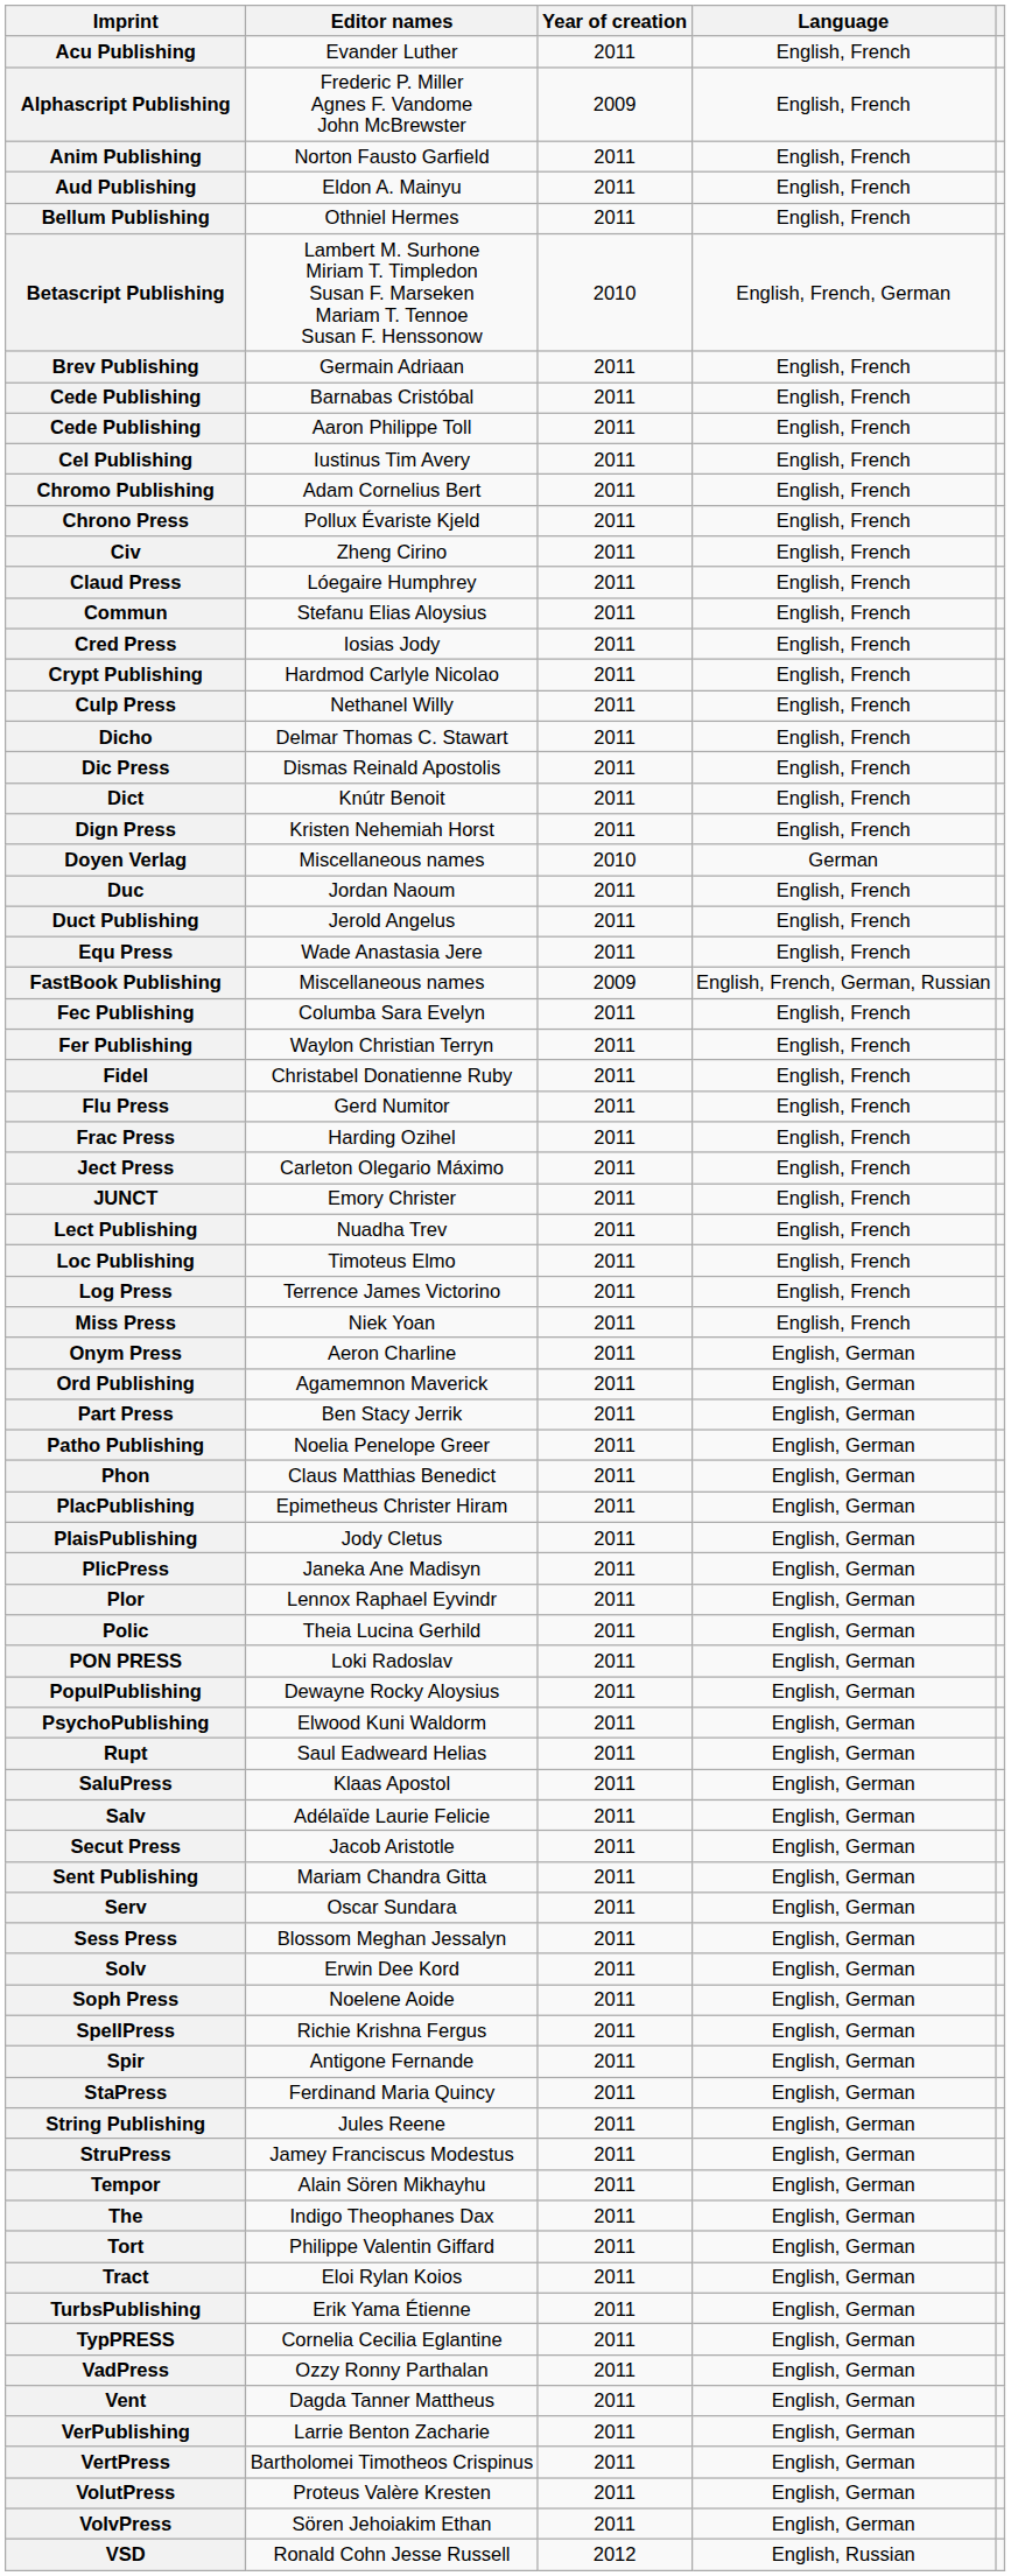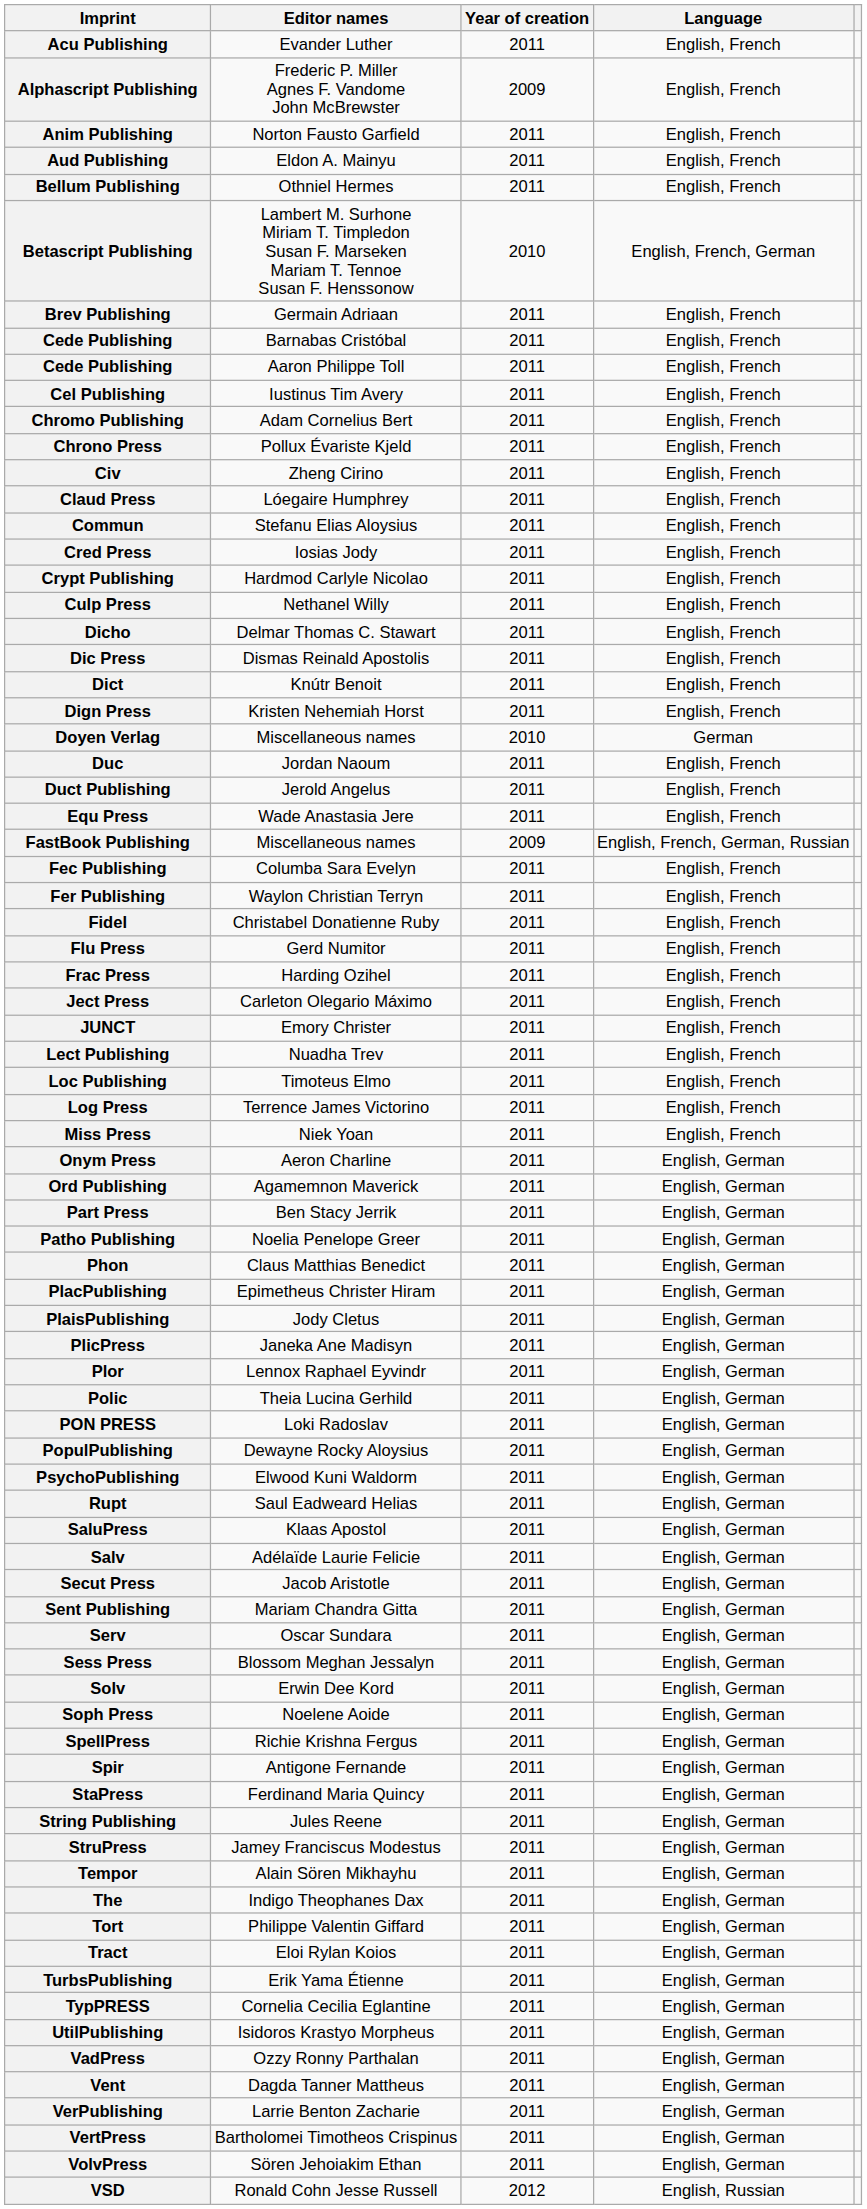 <table class="wikitable sortable" style="font-size: smaller; text-align: center; width: auto;">
 <tr>
 <th style="width: 12em">Imprint</th>
 <th>Editor names</th>
 <th>Year of creation</th>
 <th>Language</th>
 <th></th>
 </tr>
 <tr>
 <th>Acu Publishing</th>
 <td>Evander Luther</td>
 <td>2011</td>
 <td>English, French</td>
 <td></td>
 </tr>
 <tr>
 <th>Alphascript Publishing</th>
 <td>Frederic P. Miller<br> Agnes F. Vandome<br> John McBrewster</td>
 <td>2009</td>
 <td>English, French</td>
 <td></td>
 </tr>
 <tr>
 <th>Anim Publishing</th>
 <td>Norton Fausto Garfield</td>
 <td>2011</td>
 <td>English, French</td>
 <td></td>
 </tr>
 <tr>
 <th>Aud Publishing</th>
 <td>Eldon A. Mainyu</td>
 <td>2011</td>
 <td>English, French</td>
 <td></td>
 </tr>
 <tr>
 <th>Bellum Publishing</th>
 <td>Othniel Hermes</td>
 <td>2011</td>
 <td>English, French</td>
 <td></td>
 </tr>
 <tr>
 <th>Betascript Publishing</th>
 <td>Lambert M. Surhone<br> Miriam T. Timpledon<br> Susan F. Marseken<br> Mariam T. Tennoe<br> Susan F. Henssonow</td>
 <td>2010</td>
 <td>English, French, German</td>
 <td></td>
 </tr>
 <tr>
 <th>Brev Publishing</th>
 <td>Germain Adriaan</td>
 <td>2011</td>
 <td>English, French</td>
 <td></td>
 </tr>
 <tr>
 <th>Cede Publishing</th>
 <td>Barnabas Cristóbal</td>
 <td>2011</td>
 <td>English, French</td>
 <td></td>
 </tr>
 <tr>
 <th>Cede Publishing</th>
 <td>Aaron Philippe Toll</td>
 <td>2011</td>
 <td>English, French</td>
 <td></td>
 </tr>
 <tr>
 <th>Cel Publishing</th>
 <td>Iustinus Tim Avery</td>
 <td>2011</td>
 <td>English, French</td>
 <td></td>
 </tr>
 <tr>
 <th>Chromo Publishing</th>
 <td>Adam Cornelius Bert</td>
 <td>2011</td>
 <td>English, French</td>
 <td></td>
 </tr>
 <tr>
 <th>Chrono Press</th>
 <td>Pollux Évariste Kjeld</td>
 <td>2011</td>
 <td>English, French</td>
 <td></td>
 </tr>
 <tr>
 <th>Civ</th>
 <td>Zheng Cirino</td>
 <td>2011</td>
 <td>English, French</td>
 <td></td>
 </tr>
 <tr>
 <th>Claud Press</th>
 <td>Lóegaire Humphrey</td>
 <td>2011</td>
 <td>English, French</td>
 <td></td>
 </tr>
 <tr>
 <th>Commun</th>
 <td>Stefanu Elias Aloysius</td>
 <td>2011</td>
 <td>English, French</td>
 <td></td>
 </tr>
 <tr>
 <th>Cred Press</th>
 <td>Iosias Jody</td>
 <td>2011</td>
 <td>English, French</td>
 <td></td>
 </tr>
 <tr>
 <th>Crypt Publishing</th>
 <td>Hardmod Carlyle Nicolao</td>
 <td>2011</td>
 <td>English, French</td>
 <td></td>
 </tr>
 <tr>
 <th>Culp Press</th>
 <td>Nethanel Willy</td>
 <td>2011</td>
 <td>English, French</td>
 <td></td>
 </tr>
 <tr>
 <th>Dicho</th>
 <td>Delmar Thomas C. Stawart</td>
 <td>2011</td>
 <td>English, French</td>
 <td></td>
 </tr>
 <tr>
 <th>Dic Press</th>
 <td>Dismas Reinald Apostolis</td>
 <td>2011</td>
 <td>English, French</td>
 <td></td>
 </tr>
 <tr>
 <th>Dict</th>
 <td>Knútr Benoit</td>
 <td>2011</td>
 <td>English, French</td>
 <td></td>
 </tr>
 <tr>
 <th>Dign Press</th>
 <td>Kristen Nehemiah Horst</td>
 <td>2011</td>
 <td>English, French</td>
 <td></td>
 </tr>
 <tr>
 <th>Doyen Verlag</th>
 <td>Miscellaneous names</td>
 <td>2010</td>
 <td>German</td>
 <td></td>
 </tr>
 <tr>
 <th>Duc</th>
 <td>Jordan Naoum</td>
 <td>2011</td>
 <td>English, French</td>
 <td></td>
 </tr>
 <tr>
 <th>Duct Publishing</th>
 <td>Jerold Angelus</td>
 <td>2011</td>
 <td>English, French</td>
 <td></td>
 </tr>
 <tr>
 <th>Equ Press</th>
 <td>Wade Anastasia Jere</td>
 <td>2011</td>
 <td>English, French</td>
 <td></td>
 </tr>
 <tr>
 <th>FastBook Publishing</th>
 <td>Miscellaneous names</td>
 <td>2009</td>
 <td>English, French, German, Russian</td>
 <td></td>
 </tr>
 <tr>
 <th>Fec Publishing</th>
 <td>Columba Sara Evelyn</td>
 <td>2011</td>
 <td>English, French</td>
 <td></td>
 </tr>
 <tr>
 <th>Fer Publishing</th>
 <td>Waylon Christian Terryn</td>
 <td>2011</td>
 <td>English, French</td>
 <td></td>
 </tr>
 <tr>
 <th>Fidel</th>
 <td>Christabel Donatienne Ruby</td>
 <td>2011</td>
 <td>English, French</td>
 <td></td>
 </tr>
 <tr>
 <th>Flu Press</th>
 <td>Gerd Numitor</td>
 <td>2011</td>
 <td>English, French</td>
 <td></td>
 </tr>
 <tr>
 <th>Frac Press</th>
 <td>Harding Ozihel</td>
 <td>2011</td>
 <td>English, French</td>
 <td></td>
 </tr>
 <tr>
 <th>Ject Press</th>
 <td>Carleton Olegario Máximo</td>
 <td>2011</td>
 <td>English, French</td>
 <td></td>
 </tr>
 <tr>
 <th>JUNCT</th>
 <td>Emory Christer</td>
 <td>2011</td>
 <td>English, French</td>
 <td></td>
 </tr>
 <tr>
 <th>Lect Publishing</th>
 <td>Nuadha Trev</td>
 <td>2011</td>
 <td>English, French</td>
 <td></td>
 </tr>
 <tr>
 <th>Loc Publishing</th>
 <td>Timoteus Elmo</td>
 <td>2011</td>
 <td>English, French</td>
 <td></td>
 </tr>
 <tr>
 <th>Log Press</th>
 <td>Terrence James Victorino</td>
 <td>2011</td>
 <td>English, French</td>
 <td></td>
 </tr>
 <tr>
 <th>Miss Press</th>
 <td>Niek Yoan</td>
 <td>2011</td>
 <td>English, French</td>
 <td></td>
 </tr>
 <tr>
 <th>Onym Press</th>
 <td>Aeron Charline</td>
 <td>2011</td>
 <td>English, German</td>
 <td></td>
 </tr>
 <tr>
 <th>Ord Publishing</th>
 <td>Agamemnon Maverick</td>
 <td>2011</td>
 <td>English, German</td>
 <td></td>
 </tr>
 <tr>
 <th>Part Press</th>
 <td>Ben Stacy Jerrik</td>
 <td>2011</td>
 <td>English, German</td>
 <td></td>
 </tr>
 <tr>
 <th>Patho Publishing</th>
 <td>Noelia Penelope Greer</td>
 <td>2011</td>
 <td>English, German</td>
 <td></td>
 </tr>
 <tr>
 <th>Phon</th>
 <td>Claus Matthias Benedict</td>
 <td>2011</td>
 <td>English, German</td>
 <td></td>
 </tr>
 <tr>
 <th>PlacPublishing</th>
 <td>Epimetheus Christer Hiram</td>
 <td>2011</td>
 <td>English, German</td>
 <td></td>
 </tr>
 <tr>
 <th>PlaisPublishing</th>
 <td>Jody Cletus</td>
 <td>2011</td>
 <td>English, German</td>
 <td></td>
 </tr>
 <tr>
 <th>PlicPress</th>
 <td>Janeka Ane Madisyn</td>
 <td>2011</td>
 <td>English, German</td>
 <td></td>
 </tr>
 <tr>
 <th>Plor</th>
 <td>Lennox Raphael Eyvindr</td>
 <td>2011</td>
 <td>English, German</td>
 <td></td>
 </tr>
 <tr>
 <th>Polic</th>
 <td>Theia Lucina Gerhild</td>
 <td>2011</td>
 <td>English, German</td>
 <td></td>
 </tr>
 <tr>
 <th>PON PRESS</th>
 <td>Loki Radoslav</td>
 <td>2011</td>
 <td>English, German</td>
 <td></td>
 </tr>
 <tr>
 <th>PopulPublishing</th>
 <td>Dewayne Rocky Aloysius</td>
 <td>2011</td>
 <td>English, German</td>
 <td></td>
 </tr>
 <tr>
 <th>PsychoPublishing</th>
 <td>Elwood Kuni Waldorm</td>
 <td>2011</td>
 <td>English, German</td>
 <td></td>
 </tr>
 <tr>
 <th>Rupt</th>
 <td>Saul Eadweard Helias</td>
 <td>2011</td>
 <td>English, German</td>
 <td></td>
 </tr>
 <tr>
 <th>SaluPress</th>
 <td>Klaas Apostol</td>
 <td>2011</td>
 <td>English, German</td>
 <td></td>
 </tr>
 <tr>
 <th>Salv</th>
 <td>Adélaïde Laurie Felicie</td>
 <td>2011</td>
 <td>English, German</td>
 <td></td>
 </tr>
 <tr>
 <th>Secut Press</th>
 <td>Jacob Aristotle</td>
 <td>2011</td>
 <td>English, German</td>
 <td></td>
 </tr>
 <tr>
 <th>Sent Publishing</th>
 <td>Mariam Chandra Gitta</td>
 <td>2011</td>
 <td>English, German</td>
 <td></td>
 </tr>
 <tr>
 <th>Serv</th>
 <td>Oscar Sundara</td>
 <td>2011</td>
 <td>English, German</td>
 <td></td>
 </tr>
 <tr>
 <th>Sess Press</th>
 <td>Blossom Meghan Jessalyn</td>
 <td>2011</td>
 <td>English, German</td>
 <td></td>
 </tr>
 <tr>
 <th>Solv</th>
 <td>Erwin Dee Kord</td>
 <td>2011</td>
 <td>English, German</td>
 <td></td>
 </tr>
 <tr>
 <th>Soph Press</th>
 <td>Noelene Aoide</td>
 <td>2011</td>
 <td>English, German</td>
 <td></td>
 </tr>
 <tr>
 <th>SpellPress</th>
 <td>Richie Krishna Fergus</td>
 <td>2011</td>
 <td>English, German</td>
 <td></td>
 </tr>
 <tr>
 <th>Spir</th>
 <td>Antigone Fernande</td>
 <td>2011</td>
 <td>English, German</td>
 <td></td>
 </tr>
 <tr>
 <th>StaPress</th>
 <td>Ferdinand Maria Quincy</td>
 <td>2011</td>
 <td>English, German</td>
 <td></td>
 </tr>
 <tr>
 <th>String Publishing</th>
 <td>Jules Reene</td>
 <td>2011</td>
 <td>English, German</td>
 <td></td>
 </tr>
 <tr>
 <th>StruPress</th>
 <td>Jamey Franciscus Modestus</td>
 <td>2011</td>
 <td>English, German</td>
 <td></td>
 </tr>
 <tr>
 <th>Tempor</th>
 <td>Alain Sören Mikhayhu</td>
 <td>2011</td>
 <td>English, German</td>
 <td></td>
 </tr>
 <tr>
 <th>The</th>
 <td>Indigo Theophanes Dax</td>
 <td>2011</td>
 <td>English, German</td>
 <td></td>
 </tr>
 <tr>
 <th>Tort</th>
 <td>Philippe Valentin Giffard</td>
 <td>2011</td>
 <td>English, German</td>
 <td></td>
 </tr>
 <tr>
 <th>Tract</th>
 <td>Eloi Rylan Koios</td>
 <td>2011</td>
 <td>English, German</td>
 <td></td>
 </tr>
 <tr>
 <th>TurbsPublishing</th>
 <td>Erik Yama Étienne</td>
 <td>2011</td>
 <td>English, German</td>
 <td></td>
 </tr>
 <tr>
 <th>TypPRESS</th>
 <td>Cornelia Cecilia Eglantine</td>
 <td>2011</td>
 <td>English, German</td>
 <td></td>
 </tr>
 <tr>
+<th>UtilPublishing</th>
+<td>Isidoros Krastyo Morpheus</td>
+<td>2011</td>
+<td>English, German</td>
+<td></td>
+</tr>
+<tr>
 <th>VadPress</th>
 <td>Ozzy Ronny Parthalan</td>
 <td>2011</td>
 <td>English, German</td>
 <td></td>
 </tr>
 <tr>
 <th>Vent</th>
 <td>Dagda Tanner Mattheus</td>
 <td>2011</td>
 <td>English, German</td>
 <td></td>
 </tr>
 <tr>
 <th>VerPublishing</th>
 <td>Larrie Benton Zacharie</td>
 <td>2011</td>
 <td>English, German</td>
 <td></td>
 </tr>
 <tr>
 <th>VertPress</th>
 <td>Bartholomei Timotheos Crispinus</td>
 <td>2011</td>
 <td>English, German</td>
 <td></td>
 </tr>
 <tr>
-<th>VolutPress</th>
-<td>Proteus Valère Kresten</td>
-<td>2011</td>
-<td>English, German</td>
-<td></td>
-</tr>
-<tr>
 <th>VolvPress</th>
 <td>Sören Jehoiakim Ethan</td>
 <td>2011</td>
 <td>English, German</td>
 <td></td>
 </tr>
 <tr>
 <th>VSD</th>
 <td>Ronald Cohn Jesse Russell</td>
 <td>2012</td>
 <td>English, Russian</td>
 <td></td>
 </tr>
 </table>
